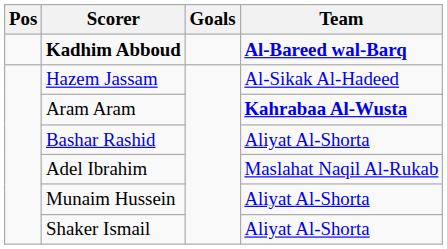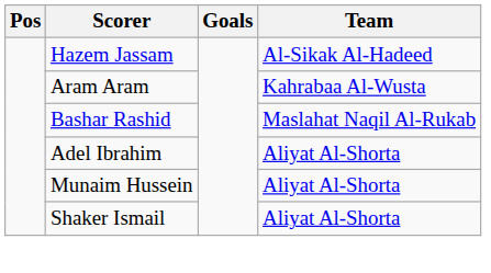 <table class="wikitable">
 <tr>
 <th>Pos</th>
 <th>Scorer</th>
 <th>Goals</th>
 <th>Team</th>
-</tr>
-<tr>
-<td></td>
-<td><strong>Kadhim Abboud</strong></td>
-<td></td>
-<td><strong><a href='#'>Al-Bareed wal-Barq</a></strong></td>
 </tr>
 <tr>
 <td rowspan=6></td>
 <td><a href='#'>Hazem Jassam</a></td>
 <td rowspan=6></td>
 <td><a href='#'>Al-Sikak Al-Hadeed</a></td>
 </tr>
 <tr>
 <td>Aram Aram</td>
-<td><strong><a href='#'>Kahrabaa Al-Wusta</a></strong></td>
+<td><a href='#'>Kahrabaa Al-Wusta</a></td>
 </tr>
 <tr>
 <td><a href='#'>Bashar Rashid</a></td>
-<td><a href='#'>Aliyat Al-Shorta</a></td>
+<td><a href='#'>Maslahat Naqil Al-Rukab</a></td>
 </tr>
 <tr>
 <td>Adel Ibrahim</td>
-<td><a href='#'>Maslahat Naqil Al-Rukab</a></td>
+<td><a href='#'>Aliyat Al-Shorta</a></td>
 </tr>
 <tr>
 <td>Munaim Hussein</td>
 <td><a href='#'>Aliyat Al-Shorta</a></td>
 </tr>
 <tr>
 <td>Shaker Ismail</td>
 <td><a href='#'>Aliyat Al-Shorta</a></td>
 </tr>
 </table>
